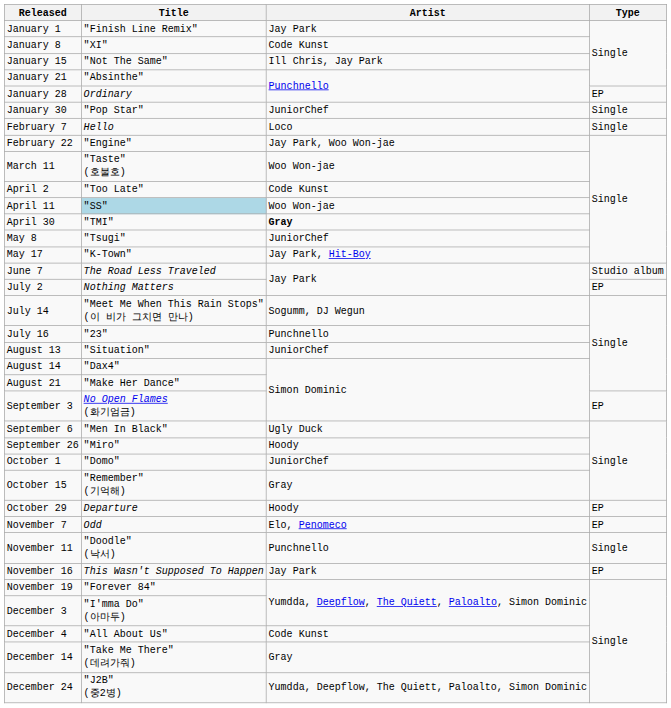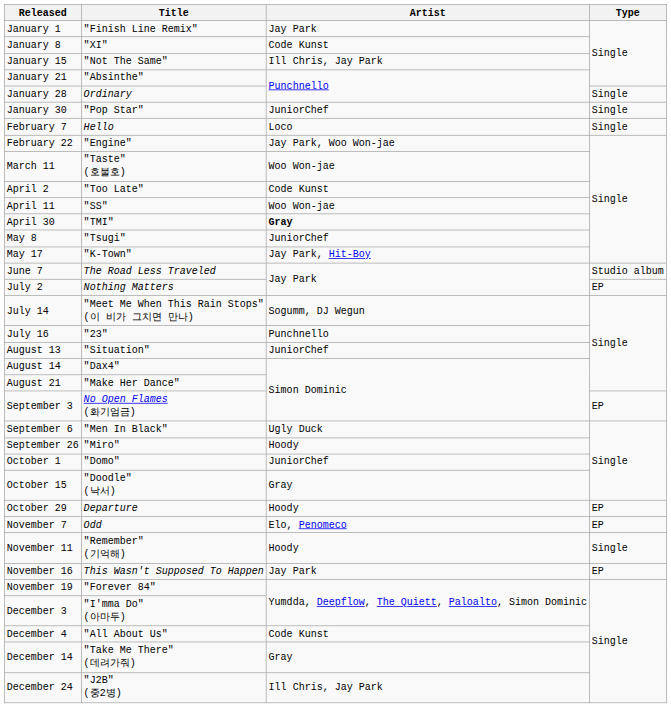 <table class="wikitable">
 <tr>
 <th>Released</th>
 <th>Title</th>
 <th>Artist</th>
 <th>Type</th>
 </tr>
 <tr>
 <td>January 1</td>
 <td>"Finish Line Remix"</td>
 <td>Jay Park</td>
 <td rowspan="4">Single</td>
 </tr>
 <tr>
 <td>January 8</td>
 <td>"XI"</td>
 <td>Code Kunst</td>
 </tr>
 <tr>
 <td>January 15</td>
 <td>"Not The Same"</td>
 <td>Ill Chris, Jay Park</td>
 </tr>
 <tr>
 <td>January 21</td>
 <td>"Absinthe"</td>
 <td rowspan="2"><a href='#'>Punchnello</a></td>
 </tr>
 <tr>
 <td>January 28</td>
 <td><em>Ordinary</em></td>
-<td>EP</td>
+<td>Single</td>
 </tr>
 <tr>
 <td>January 30</td>
 <td>"Pop Star"</td>
 <td>JuniorChef</td>
 <td>Single</td>
 </tr>
 <tr>
 <td>February 7</td>
 <td><em>Hello</em></td>
 <td>Loco</td>
 <td>Single</td>
 </tr>
 <tr>
 <td>February 22</td>
 <td>"Engine"</td>
 <td>Jay Park, Woo Won-jae</td>
 <td rowspan="7">Single</td>
 </tr>
 <tr>
 <td>March 11</td>
 <td>"Taste"<br>(호불호)</td>
 <td>Woo Won-jae</td>
 </tr>
 <tr>
 <td>April 2</td>
 <td>"Too Late"</td>
 <td>Code Kunst</td>
 </tr>
 <tr>
 <td>April 11</td>
-<td style="background: lightblue;">"SS"</td>
+<td>"SS"</td>
 <td>Woo Won-jae</td>
 </tr>
 <tr>
 <td>April 30</td>
 <td>"TMI"</td>
 <td><strong>Gray</strong></td>
 </tr>
 <tr>
 <td>May 8</td>
 <td>"Tsugi"</td>
 <td>JuniorChef</td>
 </tr>
 <tr>
 <td>May 17</td>
 <td>"K-Town"</td>
 <td>Jay Park, <a href='#'>Hit-Boy</a></td>
 </tr>
 <tr>
 <td>June 7</td>
 <td><em>The Road Less Traveled</em></td>
 <td rowspan="2">Jay Park</td>
 <td>Studio album</td>
 </tr>
 <tr>
 <td>July 2</td>
 <td><em>Nothing Matters</em></td>
 <td>EP</td>
 </tr>
 <tr>
 <td>July 14</td>
 <td>"Meet Me When This Rain Stops"<br>(이 비가 그치면 만나)</td>
 <td>Sogumm, DJ Wegun</td>
 <td rowspan="5">Single</td>
 </tr>
 <tr>
 <td>July 16</td>
 <td>"23"</td>
 <td>Punchnello</td>
 </tr>
 <tr>
 <td>August 13</td>
 <td>"Situation"</td>
 <td>JuniorChef</td>
 </tr>
 <tr>
 <td>August 14</td>
 <td>"Dax4"</td>
 <td rowspan="3">Simon Dominic</td>
 </tr>
 <tr>
 <td>August 21</td>
 <td>"Make Her Dance"</td>
 </tr>
 <tr>
 <td>September 3</td>
 <td><em><a href='#'>No Open Flames</a></em><br>(화기엄금)</td>
 <td>EP</td>
 </tr>
 <tr>
 <td>September 6</td>
 <td>"Men In Black"</td>
 <td>Ugly Duck</td>
 <td rowspan="4">Single</td>
 </tr>
 <tr>
 <td>September 26</td>
 <td>"Miro"</td>
 <td>Hoody</td>
 </tr>
 <tr>
 <td>October 1</td>
 <td>"Domo"</td>
 <td>JuniorChef</td>
 </tr>
 <tr>
 <td>October 15</td>
-<td>"Remember"<br>(기억해)</td>
+<td>"Doodle"<br>(낙서)</td>
 <td>Gray</td>
 </tr>
 <tr>
 <td>October 29</td>
 <td><em>Departure</em></td>
 <td>Hoody</td>
 <td>EP</td>
 </tr>
 <tr>
 <td>November 7</td>
 <td><em>Odd</em></td>
 <td>Elo, <a href='#'>Penomeco</a></td>
 <td>EP</td>
 </tr>
 <tr>
 <td>November 11</td>
-<td>"Doodle"<br>(낙서)</td>
-<td>Punchnello</td>
+<td>"Remember"<br>(기억해)</td>
+<td>Hoody</td>
 <td>Single</td>
 </tr>
 <tr>
 <td>November 16</td>
 <td><em>This Wasn't Supposed To Happen</em></td>
 <td>Jay Park</td>
 <td>EP</td>
 </tr>
 <tr>
 <td>November 19</td>
 <td>"Forever 84"</td>
 <td rowspan="2">Yumdda, <a href='#'>Deepflow</a>, <a href='#'>The Quiett</a>, <a href='#'>Paloalto</a>, Simon Dominic</td>
 <td rowspan="5">Single</td>
 </tr>
 <tr>
 <td>December 3</td>
 <td>"I'mma Do"<br>(아마두)</td>
 </tr>
 <tr>
 <td>December 4</td>
 <td>"All About Us"</td>
 <td>Code Kunst</td>
 </tr>
 <tr>
 <td>December 14</td>
 <td>"Take Me There"<br>(데려가줘)</td>
 <td>Gray</td>
 </tr>
 <tr>
 <td>December 24</td>
 <td>"J2B"<br>(중2병)</td>
-<td>Yumdda, Deepflow, The Quiett, Paloalto, Simon Dominic</td>
+<td>Ill Chris, Jay Park</td>
 </tr>
 </table>
